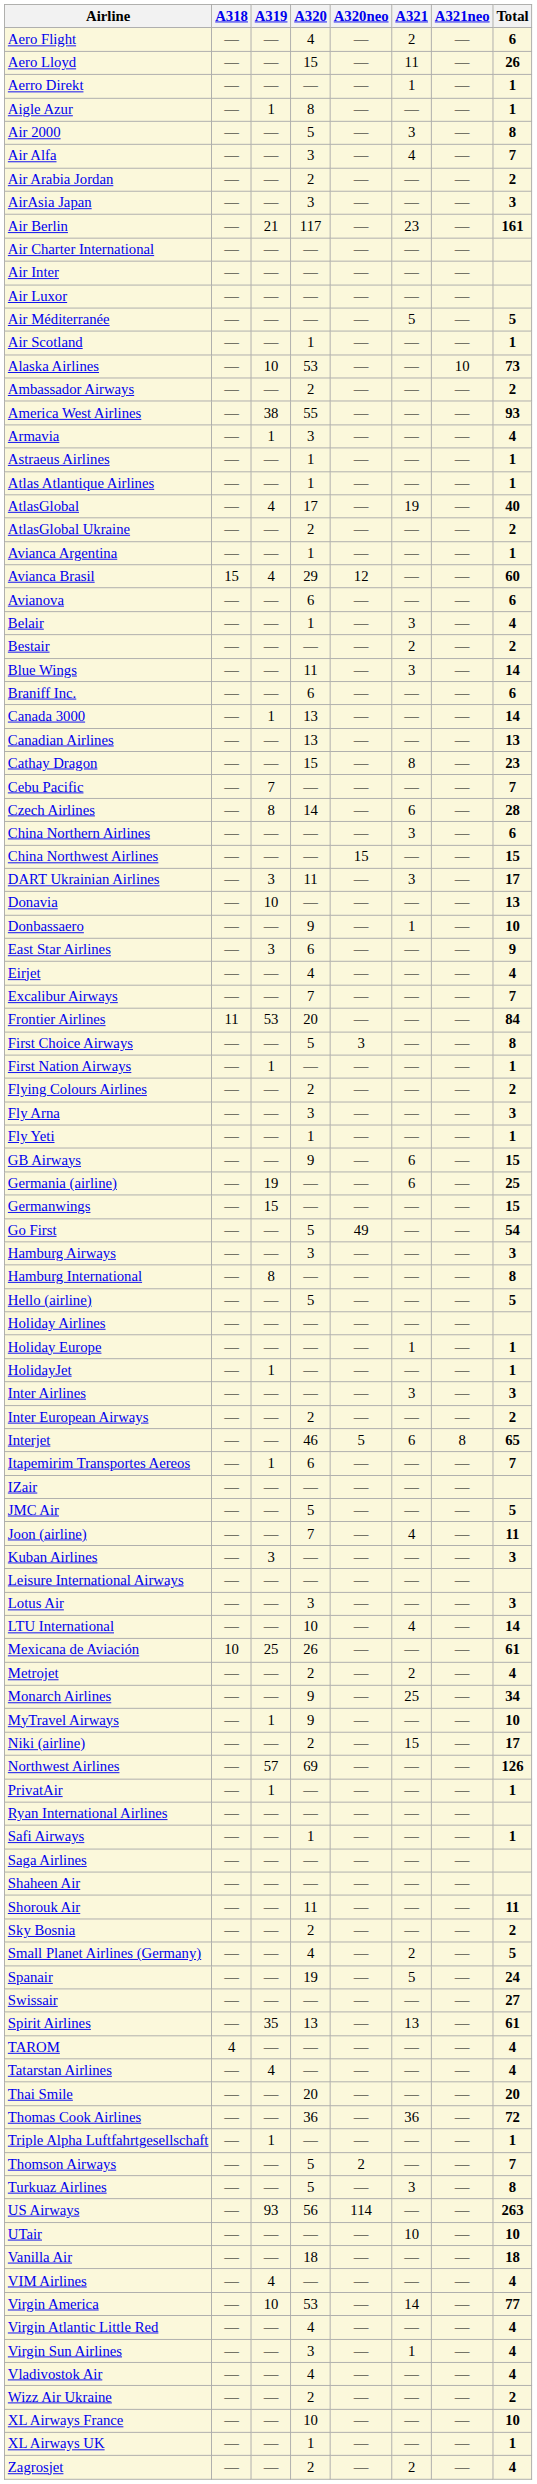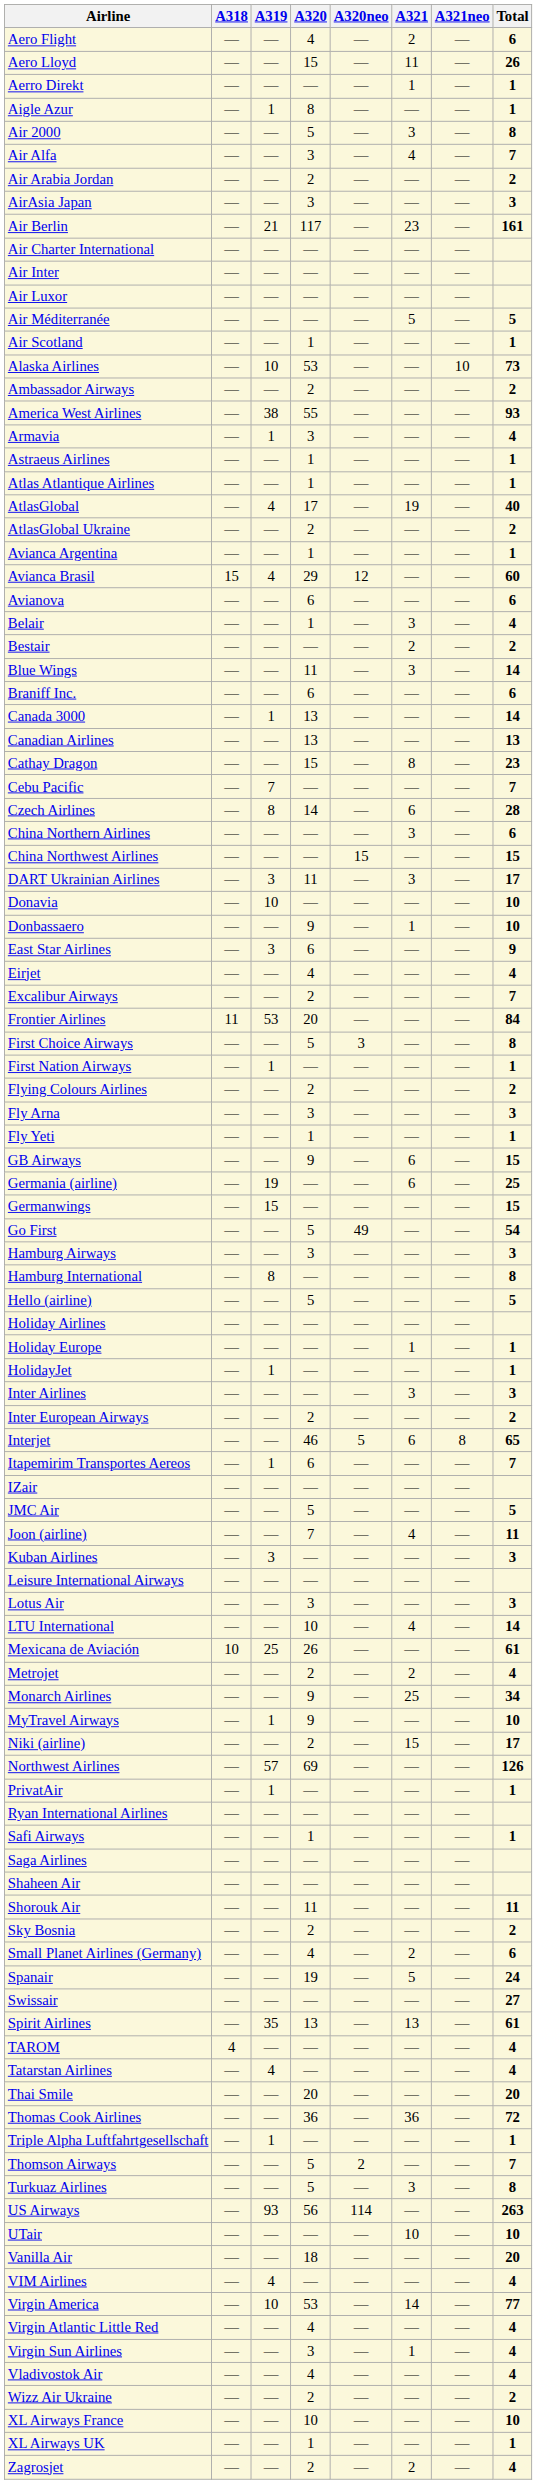 <table class="wikitable sortable sticky-header" style="text-align:center; background:#fbf8db;">
 <tr>
 <th>Airline</th>
 <th><a href='#'>A318</a></th>
 <th><a href='#'>A319</a></th>
 <th><a href='#'>A320</a></th>
 <th><a href='#'>A320neo</a></th>
 <th><a href='#'>A321</a></th>
 <th><a href='#'>A321neo</a></th>
 <th>Total</th>
 </tr>
 <tr>
 <td align='left'> <a href='#'>Aero Flight</a></td>
 <td>—</td>
 <td>—</td>
 <td>4</td>
 <td>—</td>
 <td>2</td>
 <td>—</td>
 <td><strong>6</strong></td>
 </tr>
 <tr>
 <td align='left'> <a href='#'>Aero Lloyd</a></td>
 <td>—</td>
 <td>—</td>
 <td>15</td>
 <td>—</td>
 <td>11</td>
 <td>—</td>
 <td><strong>26</strong></td>
 </tr>
 <tr>
 <td align='left'> <a href='#'>Aerro Direkt</a></td>
 <td>—</td>
 <td>—</td>
 <td>—</td>
 <td>—</td>
 <td>1</td>
 <td>—</td>
 <td><strong>1</strong></td>
 </tr>
 <tr>
 <td align='left'> <a href='#'>Aigle Azur</a></td>
 <td>—</td>
 <td>1</td>
 <td>8</td>
 <td>—</td>
 <td>—</td>
 <td>—</td>
 <td><strong>1</strong></td>
 </tr>
 <tr>
 <td align='left'> <a href='#'>Air 2000</a></td>
 <td>—</td>
 <td>—</td>
 <td>5</td>
 <td>—</td>
 <td>3</td>
 <td>—</td>
 <td><strong>8</strong></td>
 </tr>
 <tr>
 <td align='left'> <a href='#'>Air Alfa</a></td>
 <td>—</td>
 <td>—</td>
 <td>3</td>
 <td>—</td>
 <td>4</td>
 <td>—</td>
 <td><strong>7</strong></td>
 </tr>
 <tr>
 <td align='left'> <a href='#'>Air Arabia Jordan</a></td>
 <td>—</td>
 <td>—</td>
 <td>2</td>
 <td>—</td>
 <td>—</td>
 <td>—</td>
 <td><strong>2</strong></td>
 </tr>
 <tr>
 <td align='left'> <a href='#'>AirAsia Japan</a></td>
 <td>—</td>
 <td>—</td>
 <td>3</td>
 <td>—</td>
 <td>—</td>
 <td>—</td>
 <td><strong>3</strong></td>
 </tr>
 <tr>
 <td align='left'> <a href='#'>Air Berlin</a></td>
 <td>—</td>
 <td>21</td>
 <td>117</td>
 <td>—</td>
 <td>23</td>
 <td>—</td>
 <td><strong>161</strong></td>
 </tr>
 <tr>
 <td align='left'> <a href='#'>Air Charter International</a></td>
 <td>—</td>
 <td>—</td>
 <td>—</td>
 <td>—</td>
 <td>—</td>
 <td>—</td>
 <td></td>
 </tr>
 <tr>
 <td align='left'> <a href='#'>Air Inter</a></td>
 <td>—</td>
 <td>—</td>
 <td>—</td>
 <td>—</td>
 <td>—</td>
 <td>—</td>
 <td></td>
 </tr>
 <tr>
 <td align='left'> <a href='#'>Air Luxor</a></td>
 <td>—</td>
 <td>—</td>
 <td>—</td>
 <td>—</td>
 <td>—</td>
 <td>—</td>
 <td></td>
 </tr>
 <tr>
 <td align='left'> <a href='#'>Air Méditerranée</a></td>
 <td>—</td>
 <td>—</td>
 <td>—</td>
 <td>—</td>
 <td>5</td>
 <td>—</td>
 <td><strong>5</strong></td>
 </tr>
 <tr>
 <td align='left'> <a href='#'>Air Scotland</a></td>
 <td>—</td>
 <td>—</td>
 <td>1</td>
 <td>—</td>
 <td>—</td>
 <td>—</td>
 <td><strong>1</strong></td>
 </tr>
 <tr>
 <td align='left'> <a href='#'>Alaska Airlines</a></td>
 <td>—</td>
 <td>10</td>
 <td>53</td>
 <td>—</td>
 <td>—</td>
 <td>10</td>
 <td><strong>73</strong></td>
 </tr>
 <tr>
 <td align='left'> <a href='#'>Ambassador Airways</a></td>
 <td>—</td>
 <td>—</td>
 <td>2</td>
 <td>—</td>
 <td>—</td>
 <td>—</td>
 <td><strong>2</strong></td>
 </tr>
 <tr>
 <td align='left'> <a href='#'>America West Airlines</a></td>
 <td>—</td>
 <td>38</td>
 <td>55</td>
 <td>—</td>
 <td>—</td>
 <td>—</td>
 <td><strong>93</strong></td>
 </tr>
 <tr>
 <td align='left'> <a href='#'>Armavia</a></td>
 <td>—</td>
 <td>1</td>
 <td>3</td>
 <td>—</td>
 <td>—</td>
 <td>—</td>
 <td><strong>4</strong></td>
 </tr>
 <tr>
 <td align='left'> <a href='#'>Astraeus Airlines</a></td>
 <td>—</td>
 <td>—</td>
 <td>1</td>
 <td>—</td>
 <td>—</td>
 <td>—</td>
 <td><strong>1</strong></td>
 </tr>
 <tr>
 <td align='left'> <a href='#'>Atlas Atlantique Airlines</a></td>
 <td>—</td>
 <td>—</td>
 <td>1</td>
 <td>—</td>
 <td>—</td>
 <td>—</td>
 <td><strong>1</strong></td>
 </tr>
 <tr>
 <td align='left'> <a href='#'>AtlasGlobal</a></td>
 <td>—</td>
 <td>4</td>
 <td>17</td>
 <td>—</td>
 <td>19</td>
 <td>—</td>
 <td><strong>40</strong></td>
 </tr>
 <tr>
 <td align='left'> <a href='#'>AtlasGlobal Ukraine</a></td>
 <td>—</td>
 <td>—</td>
 <td>2</td>
 <td>—</td>
 <td>—</td>
 <td>—</td>
 <td><strong>2</strong></td>
 </tr>
 <tr>
 <td align='left'> <a href='#'>Avianca Argentina</a></td>
 <td>—</td>
 <td>—</td>
 <td>1</td>
 <td>—</td>
 <td>—</td>
 <td>—</td>
 <td><strong>1</strong></td>
 </tr>
 <tr>
 <td align='left'> <a href='#'>Avianca Brasil</a></td>
 <td>15</td>
 <td>4</td>
 <td>29</td>
 <td>12</td>
 <td>—</td>
 <td>—</td>
 <td><strong>60</strong></td>
 </tr>
 <tr>
 <td align='left'> <a href='#'>Avianova</a></td>
 <td>—</td>
 <td>—</td>
 <td>6</td>
 <td>—</td>
 <td>—</td>
 <td>—</td>
 <td><strong>6</strong></td>
 </tr>
 <tr>
 <td align='left'> <a href='#'>Belair</a></td>
 <td>—</td>
 <td>—</td>
 <td>1</td>
 <td>—</td>
 <td>3</td>
 <td>—</td>
 <td><strong>4</strong></td>
 </tr>
 <tr>
 <td align='left'> <a href='#'>Bestair</a></td>
 <td>—</td>
 <td>—</td>
 <td>—</td>
 <td>—</td>
 <td>2</td>
 <td>—</td>
 <td><strong>2</strong></td>
 </tr>
 <tr>
 <td align='left'> <a href='#'>Blue Wings</a></td>
 <td>—</td>
 <td>—</td>
 <td>11</td>
 <td>—</td>
 <td>3</td>
 <td>—</td>
 <td><strong>14</strong></td>
 </tr>
 <tr>
 <td align='left'> <a href='#'>Braniff Inc.</a></td>
 <td>—</td>
 <td>—</td>
 <td>6</td>
 <td>—</td>
 <td>—</td>
 <td>—</td>
 <td><strong>6</strong></td>
 </tr>
 <tr>
 <td align='left'> <a href='#'>Canada 3000</a></td>
 <td>—</td>
 <td>1</td>
 <td>13</td>
 <td>—</td>
 <td>—</td>
 <td>—</td>
 <td><strong>14</strong></td>
 </tr>
 <tr>
 <td align='left'> <a href='#'>Canadian Airlines</a></td>
 <td>—</td>
 <td>—</td>
 <td>13</td>
 <td>—</td>
 <td>—</td>
 <td>—</td>
 <td><strong>13</strong></td>
 </tr>
 <tr>
 <td align='left'> <a href='#'>Cathay Dragon</a></td>
 <td>—</td>
 <td>—</td>
 <td>15</td>
 <td>—</td>
 <td>8</td>
 <td>—</td>
 <td><strong>23</strong></td>
 </tr>
 <tr>
 <td align='left'> <a href='#'>Cebu Pacific</a></td>
 <td>—</td>
 <td>7</td>
 <td>—</td>
 <td>—</td>
 <td>—</td>
 <td>—</td>
 <td><strong>7</strong></td>
 </tr>
 <tr>
 <td align='left'> <a href='#'>Czech Airlines</a></td>
 <td>—</td>
 <td>8</td>
 <td>14</td>
 <td>—</td>
 <td>6</td>
 <td>—</td>
 <td><strong>28</strong></td>
 </tr>
 <tr>
 <td align='left'> <a href='#'>China Northern Airlines</a></td>
 <td>—</td>
 <td>—</td>
 <td>—</td>
 <td>—</td>
 <td>3</td>
 <td>—</td>
 <td><strong>6</strong></td>
 </tr>
 <tr>
 <td align='left'> <a href='#'>China Northwest Airlines</a></td>
 <td>—</td>
 <td>—</td>
 <td>—</td>
 <td>15</td>
 <td>—</td>
 <td>—</td>
 <td><strong>15</strong></td>
 </tr>
 <tr>
 <td align='left'> <a href='#'>DART Ukrainian Airlines</a></td>
 <td>—</td>
 <td>3</td>
 <td>11</td>
 <td>—</td>
 <td>3</td>
 <td>—</td>
 <td><strong>17</strong></td>
 </tr>
 <tr>
 <td align='left'> <a href='#'>Donavia</a></td>
 <td>—</td>
 <td>10</td>
 <td>—</td>
 <td>—</td>
 <td>—</td>
 <td>—</td>
-<td><strong>13</strong></td>
+<td><strong>10</strong></td>
 </tr>
 <tr>
 <td align='left'> <a href='#'>Donbassaero</a></td>
 <td>—</td>
 <td>—</td>
 <td>9</td>
 <td>—</td>
 <td>1</td>
 <td>—</td>
 <td><strong>10</strong></td>
 </tr>
 <tr>
 <td align='left'> <a href='#'>East Star Airlines</a></td>
 <td>—</td>
 <td>3</td>
 <td>6</td>
 <td>—</td>
 <td>—</td>
 <td>—</td>
 <td><strong>9</strong></td>
 </tr>
 <tr>
 <td align='left'> <a href='#'>Eirjet</a></td>
 <td>—</td>
 <td>—</td>
 <td>4</td>
 <td>—</td>
 <td>—</td>
 <td>—</td>
 <td><strong>4</strong></td>
 </tr>
 <tr>
 <td align='left'> <a href='#'>Excalibur Airways</a></td>
 <td>—</td>
 <td>—</td>
-<td>7</td>
+<td>2</td>
 <td>—</td>
 <td>—</td>
 <td>—</td>
 <td><strong>7</strong></td>
 </tr>
 <tr>
 <td align='left'> <a href='#'>Frontier Airlines</a></td>
 <td>11</td>
 <td>53</td>
 <td>20</td>
 <td>—</td>
 <td>—</td>
 <td>—</td>
 <td><strong>84</strong></td>
 </tr>
 <tr>
 <td align='left'> <a href='#'>First Choice Airways</a></td>
 <td>—</td>
 <td>—</td>
 <td>5</td>
 <td>3</td>
 <td>—</td>
 <td>—</td>
 <td><strong>8</strong></td>
 </tr>
 <tr>
 <td align='left'> <a href='#'>First Nation Airways</a></td>
 <td>—</td>
 <td>1</td>
 <td>—</td>
 <td>—</td>
 <td>—</td>
 <td>—</td>
 <td><strong>1</strong></td>
 </tr>
 <tr>
 <td align='left'> <a href='#'>Flying Colours Airlines</a></td>
 <td>—</td>
 <td>—</td>
 <td>2</td>
 <td>—</td>
 <td>—</td>
 <td>—</td>
 <td><strong>2</strong></td>
 </tr>
 <tr>
 <td align='left'> <a href='#'>Fly Arna</a></td>
 <td>—</td>
 <td>—</td>
 <td>3</td>
 <td>—</td>
 <td>—</td>
 <td>—</td>
 <td><strong>3</strong></td>
 </tr>
 <tr>
 <td align='left'> <a href='#'>Fly Yeti</a></td>
 <td>—</td>
 <td>—</td>
 <td>1</td>
 <td>—</td>
 <td>—</td>
 <td>—</td>
 <td><strong>1</strong></td>
 </tr>
 <tr>
 <td align='left'> <a href='#'>GB Airways</a></td>
 <td>—</td>
 <td>—</td>
 <td>9</td>
 <td>—</td>
 <td>6</td>
 <td>—</td>
 <td><strong>15</strong></td>
 </tr>
 <tr>
 <td align='left'> <a href='#'>Germania (airline)</a></td>
 <td>—</td>
 <td>19</td>
 <td>—</td>
 <td>—</td>
 <td>6</td>
 <td>—</td>
 <td><strong>25</strong></td>
 </tr>
 <tr>
 <td align='left'> <a href='#'>Germanwings</a></td>
 <td>—</td>
 <td>15</td>
 <td>—</td>
 <td>—</td>
 <td>—</td>
 <td>—</td>
 <td><strong>15</strong></td>
 </tr>
 <tr>
 <td align='left'> <a href='#'>Go First</a></td>
 <td>—</td>
 <td>—</td>
 <td>5</td>
 <td>49</td>
 <td>—</td>
 <td>—</td>
 <td><strong>54</strong></td>
 </tr>
 <tr>
 <td align='left'> <a href='#'>Hamburg Airways</a></td>
 <td>—</td>
 <td>—</td>
 <td>3</td>
 <td>—</td>
 <td>—</td>
 <td>—</td>
 <td><strong>3</strong></td>
 </tr>
 <tr>
 <td align='left'> <a href='#'>Hamburg International</a></td>
 <td>—</td>
 <td>8</td>
 <td>—</td>
 <td>—</td>
 <td>—</td>
 <td>—</td>
 <td><strong>8</strong></td>
 </tr>
 <tr>
 <td align='left'> <a href='#'>Hello (airline)</a></td>
 <td>—</td>
 <td>—</td>
 <td>5</td>
 <td>—</td>
 <td>—</td>
 <td>—</td>
 <td><strong>5</strong></td>
 </tr>
 <tr>
 <td align='left'> <a href='#'>Holiday Airlines</a></td>
 <td>—</td>
 <td>—</td>
 <td>—</td>
 <td>—</td>
 <td>—</td>
 <td>—</td>
 <td></td>
 </tr>
 <tr>
 <td align='left'> <a href='#'>Holiday Europe</a></td>
 <td>—</td>
 <td>—</td>
 <td>—</td>
 <td>—</td>
 <td>1</td>
 <td>—</td>
 <td><strong>1</strong></td>
 </tr>
 <tr>
 <td align='left'> <a href='#'>HolidayJet</a></td>
 <td>—</td>
 <td>1</td>
 <td>—</td>
 <td>—</td>
 <td>—</td>
 <td>—</td>
 <td><strong>1</strong></td>
 </tr>
 <tr>
 <td align='left'> <a href='#'>Inter Airlines</a></td>
 <td>—</td>
 <td>—</td>
 <td>—</td>
 <td>—</td>
 <td>3</td>
 <td>—</td>
 <td><strong>3</strong></td>
 </tr>
 <tr>
 <td align='left'> <a href='#'>Inter European Airways</a></td>
 <td>—</td>
 <td>—</td>
 <td>2</td>
 <td>—</td>
 <td>—</td>
 <td>—</td>
 <td><strong>2</strong></td>
 </tr>
 <tr>
 <td align='left'> <a href='#'>Interjet</a></td>
 <td>—</td>
 <td>—</td>
 <td>46</td>
 <td>5</td>
 <td>6</td>
 <td>8</td>
 <td><strong>65</strong></td>
 </tr>
 <tr>
 <td align='left'> <a href='#'>Itapemirim Transportes Aereos</a></td>
 <td>—</td>
 <td>1</td>
 <td>6</td>
 <td>—</td>
 <td>—</td>
 <td>—</td>
 <td><strong>7</strong></td>
 </tr>
 <tr>
 <td align='left'> <a href='#'>IZair</a></td>
 <td>—</td>
 <td>—</td>
 <td>—</td>
 <td>—</td>
 <td>—</td>
 <td>—</td>
 <td></td>
 </tr>
 <tr>
 <td align='left'> <a href='#'>JMC Air</a></td>
 <td>—</td>
 <td>—</td>
 <td>5</td>
 <td>—</td>
 <td>—</td>
 <td>—</td>
 <td><strong>5</strong></td>
 </tr>
 <tr>
 <td align='left'> <a href='#'>Joon (airline)</a></td>
 <td>—</td>
 <td>—</td>
 <td>7</td>
 <td>—</td>
 <td>4</td>
 <td>—</td>
 <td><strong>11</strong></td>
 </tr>
 <tr>
 <td align='left'> <a href='#'>Kuban Airlines</a></td>
 <td>—</td>
 <td>3</td>
 <td>—</td>
 <td>—</td>
 <td>—</td>
 <td>—</td>
 <td><strong>3</strong></td>
 </tr>
 <tr>
 <td align='left'> <a href='#'>Leisure International Airways</a></td>
 <td>—</td>
 <td>—</td>
 <td>—</td>
 <td>—</td>
 <td>—</td>
 <td>—</td>
 <td></td>
 </tr>
 <tr>
 <td align='left'> <a href='#'>Lotus Air</a></td>
 <td>—</td>
 <td>—</td>
 <td>3</td>
 <td>—</td>
 <td>—</td>
 <td>—</td>
 <td><strong>3</strong></td>
 </tr>
 <tr>
 <td align='left'> <a href='#'>LTU International</a></td>
 <td>—</td>
 <td>—</td>
 <td>10</td>
 <td>—</td>
 <td>4</td>
 <td>—</td>
 <td><strong>14</strong></td>
 </tr>
 <tr>
 <td align='left'> <a href='#'>Mexicana de Aviación</a></td>
 <td>10</td>
 <td>25</td>
 <td>26</td>
 <td>—</td>
 <td>—</td>
 <td>—</td>
 <td><strong>61</strong></td>
 </tr>
 <tr>
 <td align='left'> <a href='#'>Metrojet</a></td>
 <td>—</td>
 <td>—</td>
 <td>2</td>
 <td>—</td>
 <td>2</td>
 <td>—</td>
 <td><strong>4</strong></td>
 </tr>
 <tr>
 <td align='left'> <a href='#'>Monarch Airlines</a></td>
 <td>—</td>
 <td>—</td>
 <td>9</td>
 <td>—</td>
 <td>25</td>
 <td>—</td>
 <td><strong>34</strong></td>
 </tr>
 <tr>
 <td align='left'> <a href='#'>MyTravel Airways</a></td>
 <td>—</td>
 <td>1</td>
 <td>9</td>
 <td>—</td>
 <td>—</td>
 <td>—</td>
 <td><strong>10</strong></td>
 </tr>
 <tr>
 <td align='left'> <a href='#'>Niki (airline)</a></td>
 <td>—</td>
 <td>—</td>
 <td>2</td>
 <td>—</td>
 <td>15</td>
 <td>—</td>
 <td><strong>17</strong></td>
 </tr>
 <tr>
 <td align='left'> <a href='#'>Northwest Airlines</a></td>
 <td>—</td>
 <td>57</td>
 <td>69</td>
 <td>—</td>
 <td>—</td>
 <td>—</td>
 <td><strong>126</strong></td>
 </tr>
 <tr>
 <td align='left'> <a href='#'>PrivatAir</a></td>
 <td>—</td>
 <td>1</td>
 <td>—</td>
 <td>—</td>
 <td>—</td>
 <td>—</td>
 <td><strong>1</strong></td>
 </tr>
 <tr>
 <td align='left'> <a href='#'>Ryan International Airlines</a></td>
 <td>—</td>
 <td>—</td>
 <td>—</td>
 <td>—</td>
 <td>—</td>
 <td>—</td>
 <td></td>
 </tr>
 <tr>
 <td align='left'> <a href='#'>Safi Airways</a></td>
 <td>—</td>
 <td>—</td>
 <td>1</td>
 <td>—</td>
 <td>—</td>
 <td>—</td>
 <td><strong>1</strong></td>
 </tr>
 <tr>
 <td align='left'> <a href='#'>Saga Airlines</a></td>
 <td>—</td>
 <td>—</td>
 <td>—</td>
 <td>—</td>
 <td>—</td>
 <td>—</td>
 <td></td>
 </tr>
 <tr>
 <td align='left'> <a href='#'>Shaheen Air</a></td>
 <td>—</td>
 <td>—</td>
 <td>—</td>
 <td>—</td>
 <td>—</td>
 <td>—</td>
 <td></td>
 </tr>
 <tr>
 <td align='left'> <a href='#'>Shorouk Air</a></td>
 <td>—</td>
 <td>—</td>
 <td>11</td>
 <td>—</td>
 <td>—</td>
 <td>—</td>
 <td><strong>11</strong></td>
 </tr>
 <tr>
 <td align='left'> <a href='#'>Sky Bosnia</a></td>
 <td>—</td>
 <td>—</td>
 <td>2</td>
 <td>—</td>
 <td>—</td>
 <td>—</td>
 <td><strong>2</strong></td>
 </tr>
 <tr>
 <td align='left'> <a href='#'>Small Planet Airlines (Germany)</a></td>
 <td>—</td>
 <td>—</td>
 <td>4</td>
 <td>—</td>
 <td>2</td>
 <td>—</td>
-<td><strong>5</strong></td>
+<td><strong>6</strong></td>
 </tr>
 <tr>
 <td align='left'> <a href='#'>Spanair</a></td>
 <td>—</td>
 <td>—</td>
 <td>19</td>
 <td>—</td>
 <td>5</td>
 <td>—</td>
 <td><strong>24</strong></td>
 </tr>
 <tr>
 <td align='left'> <a href='#'>Swissair</a></td>
 <td>—</td>
 <td>—</td>
 <td>—</td>
 <td>—</td>
 <td>—</td>
 <td>—</td>
 <td><strong>27</strong></td>
 </tr>
 <tr>
 <td align='left'> <a href='#'>Spirit Airlines</a></td>
 <td>—</td>
 <td>35</td>
 <td>13</td>
 <td>—</td>
 <td>13</td>
 <td>—</td>
 <td><strong>61</strong></td>
 </tr>
 <tr>
 <td align="left"> <a href='#'>TAROM</a></td>
 <td>4</td>
 <td>—</td>
 <td>—</td>
 <td>—</td>
 <td>—</td>
 <td>—</td>
 <td><strong>4</strong></td>
 </tr>
 <tr>
 <td align='left'> <a href='#'>Tatarstan Airlines</a></td>
 <td>—</td>
 <td>4</td>
 <td>—</td>
 <td>—</td>
 <td>—</td>
 <td>—</td>
 <td><strong>4</strong></td>
 </tr>
 <tr>
 <td align='left'> <a href='#'>Thai Smile</a></td>
 <td>—</td>
 <td>—</td>
 <td>20</td>
 <td>—</td>
 <td>—</td>
 <td>—</td>
 <td><strong>20</strong></td>
 </tr>
 <tr>
 <td align='left'> <a href='#'>Thomas Cook Airlines</a></td>
 <td>—</td>
 <td>—</td>
 <td>36</td>
 <td>—</td>
 <td>36</td>
 <td>—</td>
 <td><strong>72</strong></td>
 </tr>
 <tr>
 <td align='left'> <a href='#'>Triple Alpha Luftfahrtgesellschaft</a></td>
 <td>—</td>
 <td>1</td>
 <td>—</td>
 <td>—</td>
 <td>—</td>
 <td>—</td>
 <td><strong>1</strong></td>
 </tr>
 <tr>
 <td align='left'> <a href='#'>Thomson Airways</a></td>
 <td>—</td>
 <td>—</td>
 <td>5</td>
 <td>2</td>
 <td>—</td>
 <td>—</td>
 <td><strong>7</strong></td>
 </tr>
 <tr>
 <td align='left'> <a href='#'>Turkuaz Airlines</a></td>
 <td>—</td>
 <td>—</td>
 <td>5</td>
 <td>—</td>
 <td>3</td>
 <td>—</td>
 <td><strong>8</strong></td>
 </tr>
 <tr>
 <td align='left'> <a href='#'>US Airways</a></td>
 <td>—</td>
 <td>93</td>
 <td>56</td>
 <td>114</td>
 <td>—</td>
 <td>—</td>
 <td><strong>263</strong></td>
 </tr>
 <tr>
 <td align='left'> <a href='#'>UTair</a></td>
 <td>—</td>
 <td>—</td>
 <td>—</td>
 <td>—</td>
 <td>10</td>
 <td>—</td>
 <td><strong>10</strong></td>
 </tr>
 <tr>
 <td align='left'> <a href='#'>Vanilla Air</a></td>
 <td>—</td>
 <td>—</td>
 <td>18</td>
 <td>—</td>
 <td>—</td>
 <td>—</td>
-<td><strong>18</strong></td>
+<td><strong>20</strong></td>
 </tr>
 <tr>
 <td align='left'> <a href='#'>VIM Airlines</a></td>
 <td>—</td>
 <td>4</td>
 <td>—</td>
 <td>—</td>
 <td>—</td>
 <td>—</td>
 <td><strong>4</strong></td>
 </tr>
 <tr>
 <td align='left'> <a href='#'>Virgin America</a></td>
 <td>—</td>
 <td>10</td>
 <td>53</td>
 <td>—</td>
 <td>14</td>
 <td>—</td>
 <td><strong>77</strong></td>
 </tr>
 <tr>
 <td align='left'> <a href='#'>Virgin Atlantic Little Red</a></td>
 <td>—</td>
 <td>—</td>
 <td>4</td>
 <td>—</td>
 <td>—</td>
 <td>—</td>
 <td><strong>4</strong></td>
 </tr>
 <tr>
 <td align='left'> <a href='#'>Virgin Sun Airlines</a></td>
 <td>—</td>
 <td>—</td>
 <td>3</td>
 <td>—</td>
 <td>1</td>
 <td>—</td>
 <td><strong>4</strong></td>
 </tr>
 <tr>
 <td align='left'> <a href='#'>Vladivostok Air</a></td>
 <td>—</td>
 <td>—</td>
 <td>4</td>
 <td>—</td>
 <td>—</td>
 <td>—</td>
 <td><strong>4</strong></td>
 </tr>
 <tr>
 <td align='left'> <a href='#'>Wizz Air Ukraine</a></td>
 <td>—</td>
 <td>—</td>
 <td>2</td>
 <td>—</td>
 <td>—</td>
 <td>—</td>
 <td><strong>2</strong></td>
 </tr>
 <tr>
 <td align='left'> <a href='#'>XL Airways France</a></td>
 <td>—</td>
 <td>—</td>
 <td>10</td>
 <td>—</td>
 <td>—</td>
 <td>—</td>
 <td><strong>10</strong></td>
 </tr>
 <tr>
 <td align='left'> <a href='#'>XL Airways UK</a></td>
 <td>—</td>
 <td>—</td>
 <td>1</td>
 <td>—</td>
 <td>—</td>
 <td>—</td>
 <td><strong>1</strong></td>
 </tr>
 <tr>
 <td align="left"> <a href='#'>Zagrosjet</a></td>
 <td>—</td>
 <td>—</td>
 <td>2</td>
 <td>—</td>
 <td>2</td>
 <td>—</td>
 <td><strong>4</strong></td>
 </tr>
 </table>
